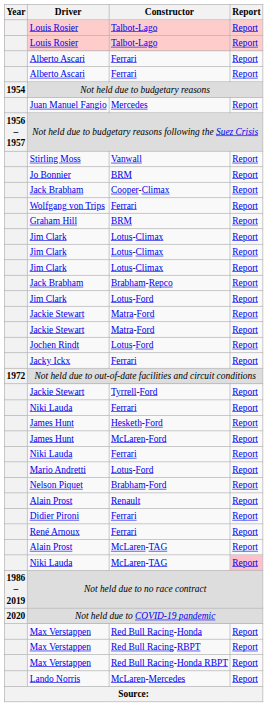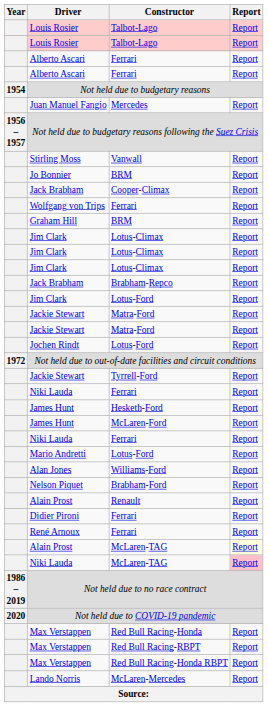 <table class="wikitable" style="font-size: 95%;">
 <tr>
 <th>Year</th>
 <th>Driver</th>
 <th>Constructor</th>
 <th>Report</th>
 </tr>
 <tr style="background:#FFCCCC;">
 <th></th>
 <td> <a href='#'>Louis Rosier</a></td>
 <td><a href='#'>Talbot-Lago</a></td>
 <td><a href='#'>Report</a></td>
 </tr>
 <tr style="background:#FFCCCC;">
 <th></th>
 <td> <a href='#'>Louis Rosier</a></td>
 <td><a href='#'>Talbot-Lago</a></td>
 <td><a href='#'>Report</a></td>
 </tr>
 <tr>
 <th></th>
 <td> <a href='#'>Alberto Ascari</a></td>
 <td><a href='#'>Ferrari</a></td>
 <td><a href='#'>Report</a></td>
 </tr>
 <tr>
 <th></th>
 <td> <a href='#'>Alberto Ascari</a></td>
 <td><a href='#'>Ferrari</a></td>
 <td><a href='#'>Report</a></td>
 </tr>
 <tr style="background:#DDDDDD;">
 <th>1954</th>
 <td align=center colspan=3><em>Not held due to budgetary reasons</em></td>
 </tr>
 <tr>
 <th></th>
 <td> <a href='#'>Juan Manuel Fangio</a></td>
 <td><a href='#'>Mercedes</a></td>
 <td><a href='#'>Report</a></td>
 </tr>
 <tr style="background:#DDDDDD;">
 <th>1956<br>–<br>1957</th>
 <td align=center colspan=3><em>Not held due to budgetary reasons following the <a href='#'>Suez Crisis</a></em></td>
 </tr>
 <tr>
 <th></th>
 <td> <a href='#'>Stirling Moss</a></td>
 <td><a href='#'>Vanwall</a></td>
 <td><a href='#'>Report</a></td>
 </tr>
 <tr>
 <th></th>
 <td> <a href='#'>Jo Bonnier</a></td>
 <td><a href='#'>BRM</a></td>
 <td><a href='#'>Report</a></td>
 </tr>
 <tr>
 <th></th>
 <td> <a href='#'>Jack Brabham</a></td>
 <td><a href='#'>Cooper</a>-<a href='#'>Climax</a></td>
 <td><a href='#'>Report</a></td>
 </tr>
 <tr>
 <th></th>
 <td> <a href='#'>Wolfgang von Trips</a></td>
 <td><a href='#'>Ferrari</a></td>
 <td><a href='#'>Report</a></td>
 </tr>
 <tr>
 <th></th>
 <td> <a href='#'>Graham Hill</a></td>
 <td><a href='#'>BRM</a></td>
 <td><a href='#'>Report</a></td>
 </tr>
 <tr>
 <th></th>
 <td> <a href='#'>Jim Clark</a></td>
 <td><a href='#'>Lotus</a>-<a href='#'>Climax</a></td>
 <td><a href='#'>Report</a></td>
 </tr>
 <tr>
 <th></th>
 <td> <a href='#'>Jim Clark</a></td>
 <td><a href='#'>Lotus</a>-<a href='#'>Climax</a></td>
 <td><a href='#'>Report</a></td>
 </tr>
 <tr>
 <th></th>
 <td> <a href='#'>Jim Clark</a></td>
 <td><a href='#'>Lotus</a>-<a href='#'>Climax</a></td>
 <td><a href='#'>Report</a></td>
 </tr>
 <tr>
 <th></th>
 <td> <a href='#'>Jack Brabham</a></td>
 <td><a href='#'>Brabham</a>-<a href='#'>Repco</a></td>
 <td><a href='#'>Report</a></td>
 </tr>
 <tr>
 <th></th>
 <td> <a href='#'>Jim Clark</a></td>
 <td><a href='#'>Lotus</a>-<a href='#'>Ford</a></td>
 <td><a href='#'>Report</a></td>
 </tr>
 <tr>
 <th></th>
 <td> <a href='#'>Jackie Stewart</a></td>
 <td><a href='#'>Matra</a>-<a href='#'>Ford</a></td>
 <td><a href='#'>Report</a></td>
 </tr>
 <tr>
 <th></th>
 <td> <a href='#'>Jackie Stewart</a></td>
 <td><a href='#'>Matra</a>-<a href='#'>Ford</a></td>
 <td><a href='#'>Report</a></td>
 </tr>
 <tr>
 <th></th>
 <td> <a href='#'>Jochen Rindt</a></td>
 <td><a href='#'>Lotus</a>-<a href='#'>Ford</a></td>
 <td><a href='#'>Report</a></td>
 </tr>
-<tr>
-<th></th>
-<td> <a href='#'>Jacky Ickx</a></td>
-<td><a href='#'>Ferrari</a></td>
-<td><a href='#'>Report</a></td>
-</tr>
 <tr style="background:#DDDDDD;">
 <th>1972</th>
 <td align=center colspan=3><em>Not held due to out-of-date facilities and circuit conditions</em></td>
 </tr>
 <tr>
 <th></th>
 <td> <a href='#'>Jackie Stewart</a></td>
 <td><a href='#'>Tyrrell</a>-<a href='#'>Ford</a></td>
 <td><a href='#'>Report</a></td>
 </tr>
 <tr>
 <th></th>
 <td> <a href='#'>Niki Lauda</a></td>
 <td><a href='#'>Ferrari</a></td>
 <td><a href='#'>Report</a></td>
 </tr>
 <tr>
 <th></th>
 <td> <a href='#'>James Hunt</a></td>
 <td><a href='#'>Hesketh</a>-<a href='#'>Ford</a></td>
 <td><a href='#'>Report</a></td>
 </tr>
 <tr>
 <th></th>
 <td> <a href='#'>James Hunt</a></td>
 <td><a href='#'>McLaren</a>-<a href='#'>Ford</a></td>
 <td><a href='#'>Report</a></td>
 </tr>
 <tr>
 <th></th>
 <td> <a href='#'>Niki Lauda</a></td>
 <td><a href='#'>Ferrari</a></td>
 <td><a href='#'>Report</a></td>
 </tr>
 <tr>
 <th></th>
 <td> <a href='#'>Mario Andretti</a></td>
 <td><a href='#'>Lotus</a>-<a href='#'>Ford</a></td>
 <td><a href='#'>Report</a></td>
 </tr>
 <tr>
 <th></th>
+<td> <a href='#'>Alan Jones</a></td>
+<td><a href='#'>Williams</a>-<a href='#'>Ford</a></td>
+<td><a href='#'>Report</a></td>
+</tr>
+<tr>
+<th></th>
 <td> <a href='#'>Nelson Piquet</a></td>
 <td><a href='#'>Brabham</a>-<a href='#'>Ford</a></td>
 <td><a href='#'>Report</a></td>
 </tr>
 <tr>
 <th></th>
 <td> <a href='#'>Alain Prost</a></td>
 <td><a href='#'>Renault</a></td>
 <td><a href='#'>Report</a></td>
 </tr>
 <tr>
 <th></th>
 <td> <a href='#'>Didier Pironi</a></td>
 <td><a href='#'>Ferrari</a></td>
 <td><a href='#'>Report</a></td>
 </tr>
 <tr>
 <th></th>
 <td> <a href='#'>René Arnoux</a></td>
 <td><a href='#'>Ferrari</a></td>
 <td><a href='#'>Report</a></td>
 </tr>
 <tr>
 <th></th>
 <td> <a href='#'>Alain Prost</a></td>
 <td><a href='#'>McLaren</a>-<a href='#'>TAG</a></td>
-<td><a href='#'>Report</a></td>
+<td style="background: lightyellow;"><a href='#'>Report</a></td>
 </tr>
 <tr>
 <th></th>
 <td> <a href='#'>Niki Lauda</a></td>
 <td><a href='#'>McLaren</a>-<a href='#'>TAG</a></td>
 <td style="background: pink;"><a href='#'>Report</a></td>
 </tr>
 <tr style="background:#DDDDDD;">
 <th>1986<br>–<br>2019</th>
 <td align=center colspan=3><em>Not held due to no race contract</em></td>
 </tr>
 <tr style="background:#DDDDDD;">
 <th>2020</th>
 <td align=center colspan=3><em>Not held due to <a href='#'>COVID-19 pandemic</a></em></td>
 </tr>
 <tr>
 <th></th>
 <td> <a href='#'>Max Verstappen</a></td>
 <td><a href='#'>Red Bull Racing</a>-<a href='#'>Honda</a></td>
 <td><a href='#'>Report</a></td>
 </tr>
 <tr>
 <th></th>
 <td> <a href='#'>Max Verstappen</a></td>
 <td><a href='#'>Red Bull Racing</a>-<a href='#'>RBPT</a></td>
 <td><a href='#'>Report</a></td>
 </tr>
 <tr>
 <th></th>
 <td> <a href='#'>Max Verstappen</a></td>
 <td><a href='#'>Red Bull Racing</a>-<a href='#'>Honda RBPT</a></td>
 <td><a href='#'>Report</a></td>
 </tr>
 <tr>
 <th></th>
 <td> <a href='#'>Lando Norris</a></td>
 <td><a href='#'>McLaren</a>-<a href='#'>Mercedes</a></td>
 <td><a href='#'>Report</a></td>
 </tr>
 <tr>
 <th colspan=4>Source:</th>
 </tr>
 </table>
